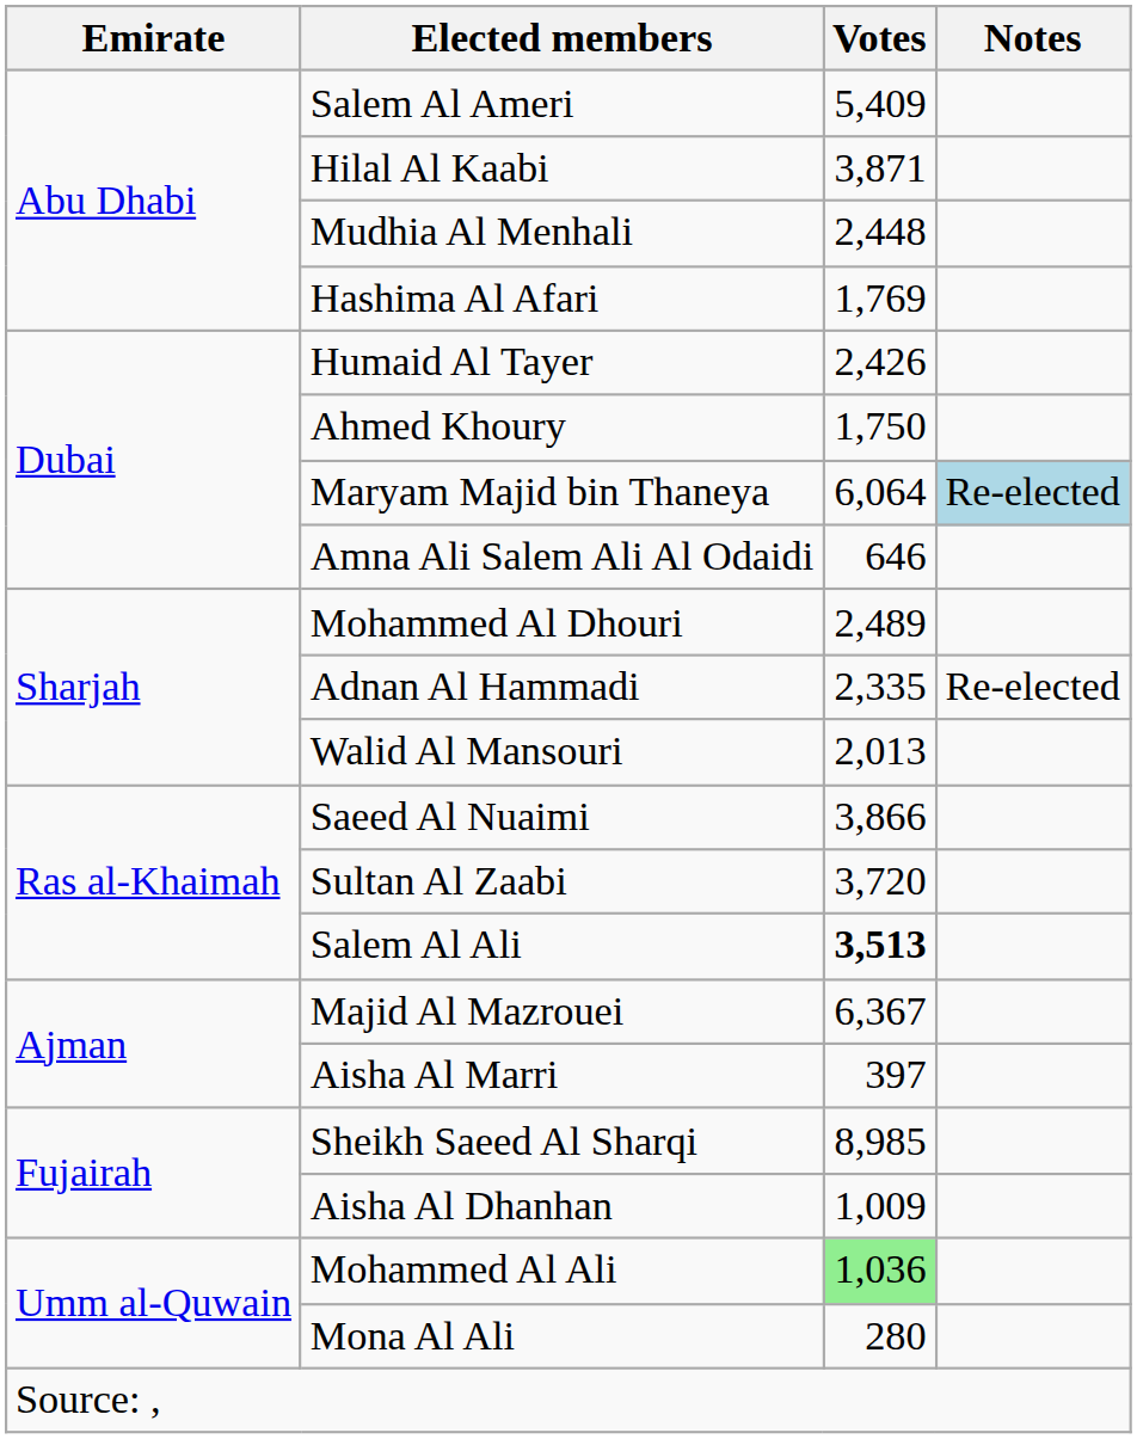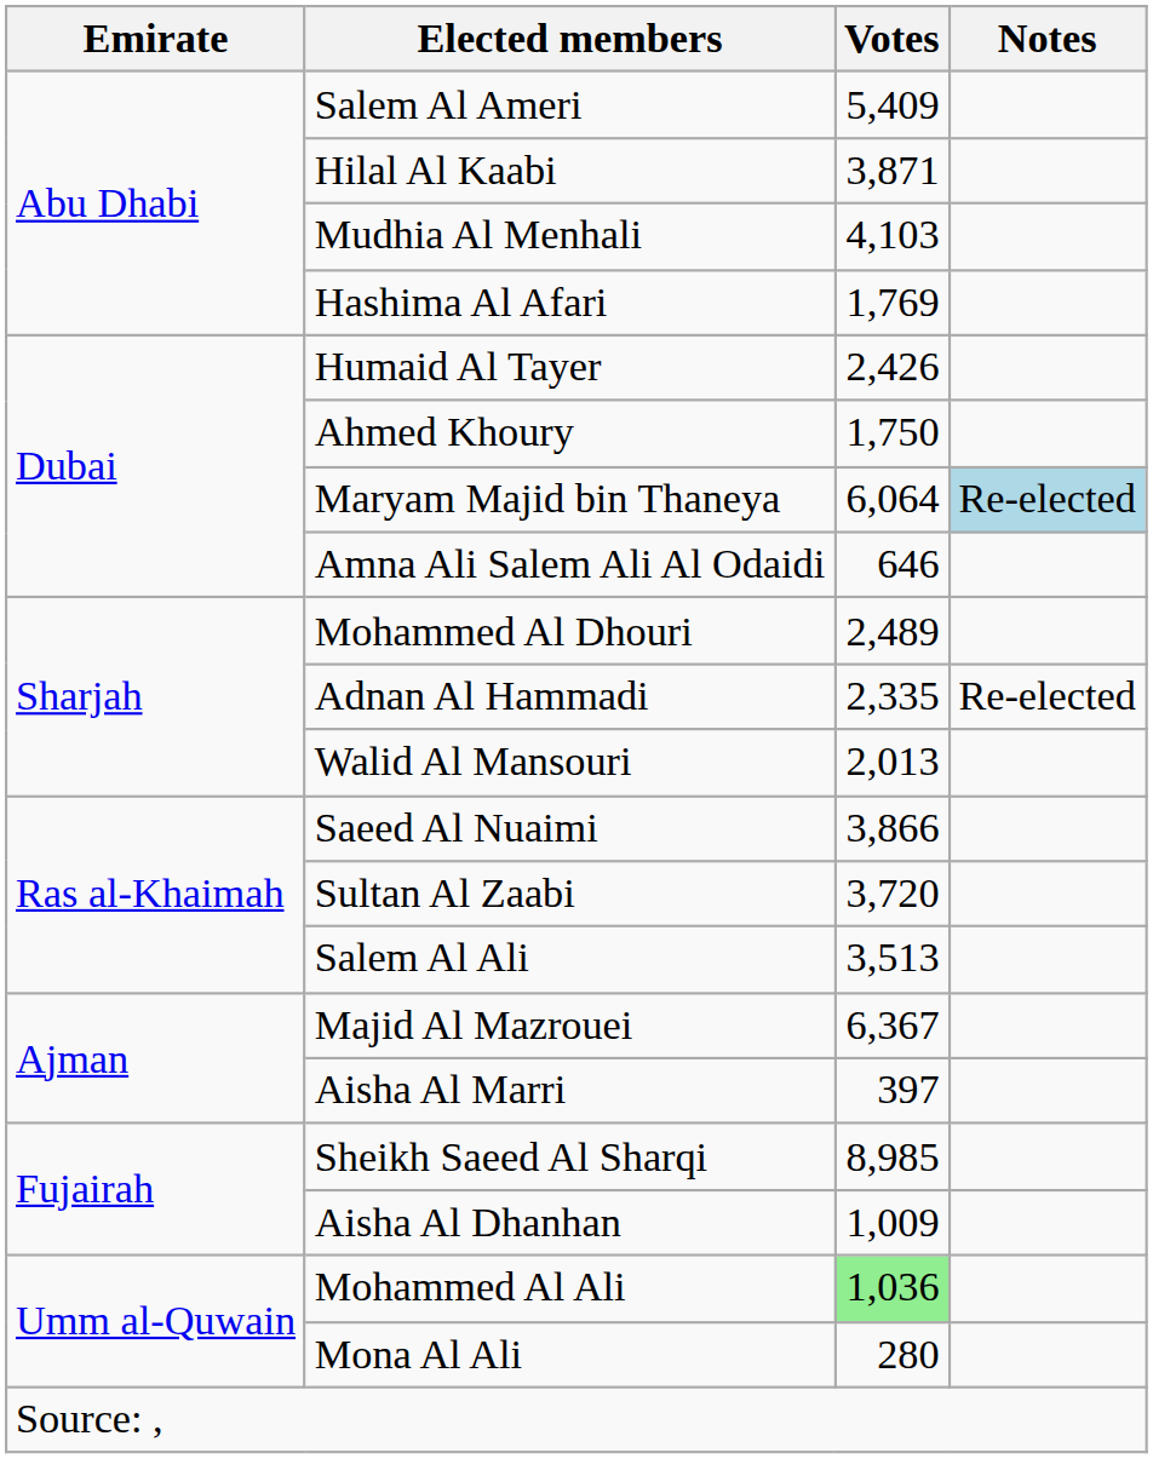 <table class=wikitable>
 <tr>
 <th>Emirate</th>
 <th>Elected members</th>
 <th>Votes</th>
 <th>Notes</th>
 </tr>
 <tr>
 <td rowspan=4><a href='#'>Abu Dhabi</a></td>
 <td>Salem Al Ameri</td>
 <td align=right>5,409</td>
 <td></td>
 </tr>
 <tr>
 <td>Hilal Al Kaabi</td>
 <td align=right>3,871</td>
 <td></td>
 </tr>
 <tr>
 <td>Mudhia Al Menhali</td>
-<td align=right>2,448</td>
+<td align=right>4,103</td>
 <td></td>
 </tr>
 <tr>
 <td>Hashima Al Afari</td>
 <td align=right>1,769</td>
 <td></td>
 </tr>
 <tr>
 <td rowspan=4><a href='#'>Dubai</a></td>
 <td>Humaid Al Tayer</td>
 <td align=right>2,426</td>
 <td></td>
 </tr>
 <tr>
 <td>Ahmed Khoury</td>
 <td align=right>1,750</td>
 <td></td>
 </tr>
 <tr>
 <td>Maryam Majid bin Thaneya</td>
 <td align=right>6,064</td>
 <td style="background: lightblue;">Re-elected</td>
 </tr>
 <tr>
 <td>Amna Ali Salem Ali Al Odaidi</td>
 <td align=right>646</td>
 <td></td>
 </tr>
 <tr>
 <td rowspan=3><a href='#'>Sharjah</a></td>
 <td>Mohammed Al Dhouri</td>
 <td align=right>2,489</td>
 <td></td>
 </tr>
 <tr>
 <td>Adnan Al Hammadi</td>
 <td align=right>2,335</td>
 <td>Re-elected</td>
 </tr>
 <tr>
 <td>Walid Al Mansouri</td>
 <td align=right>2,013</td>
 <td></td>
 </tr>
 <tr>
 <td rowspan=3><a href='#'>Ras al-Khaimah</a></td>
 <td>Saeed Al Nuaimi</td>
 <td align=right>3,866</td>
 <td></td>
 </tr>
 <tr>
 <td>Sultan Al Zaabi</td>
 <td align=right>3,720</td>
 <td></td>
 </tr>
 <tr>
 <td>Salem Al Ali</td>
-<td align=right><strong>3,513</strong></td>
+<td align=right>3,513</td>
 <td></td>
 </tr>
 <tr>
 <td rowspan=2><a href='#'>Ajman</a></td>
 <td>Majid Al Mazrouei</td>
 <td align=right>6,367</td>
 <td></td>
 </tr>
 <tr>
 <td>Aisha Al Marri</td>
 <td align=right>397</td>
 <td></td>
 </tr>
 <tr>
 <td rowspan=2><a href='#'>Fujairah</a></td>
 <td>Sheikh Saeed Al Sharqi</td>
 <td align=right>8,985</td>
 <td></td>
 </tr>
 <tr>
 <td>Aisha Al Dhanhan</td>
 <td align=right>1,009</td>
 <td></td>
 </tr>
 <tr>
 <td rowspan=2><a href='#'>Umm al-Quwain</a></td>
 <td>Mohammed Al Ali</td>
 <td align=right style="background: lightgreen;">1,036</td>
 <td></td>
 </tr>
 <tr>
 <td>Mona Al Ali</td>
 <td align=right>280</td>
 <td></td>
 </tr>
 <tr>
 <td colspan=4>Source: , </td>
 </tr>
 </table>
